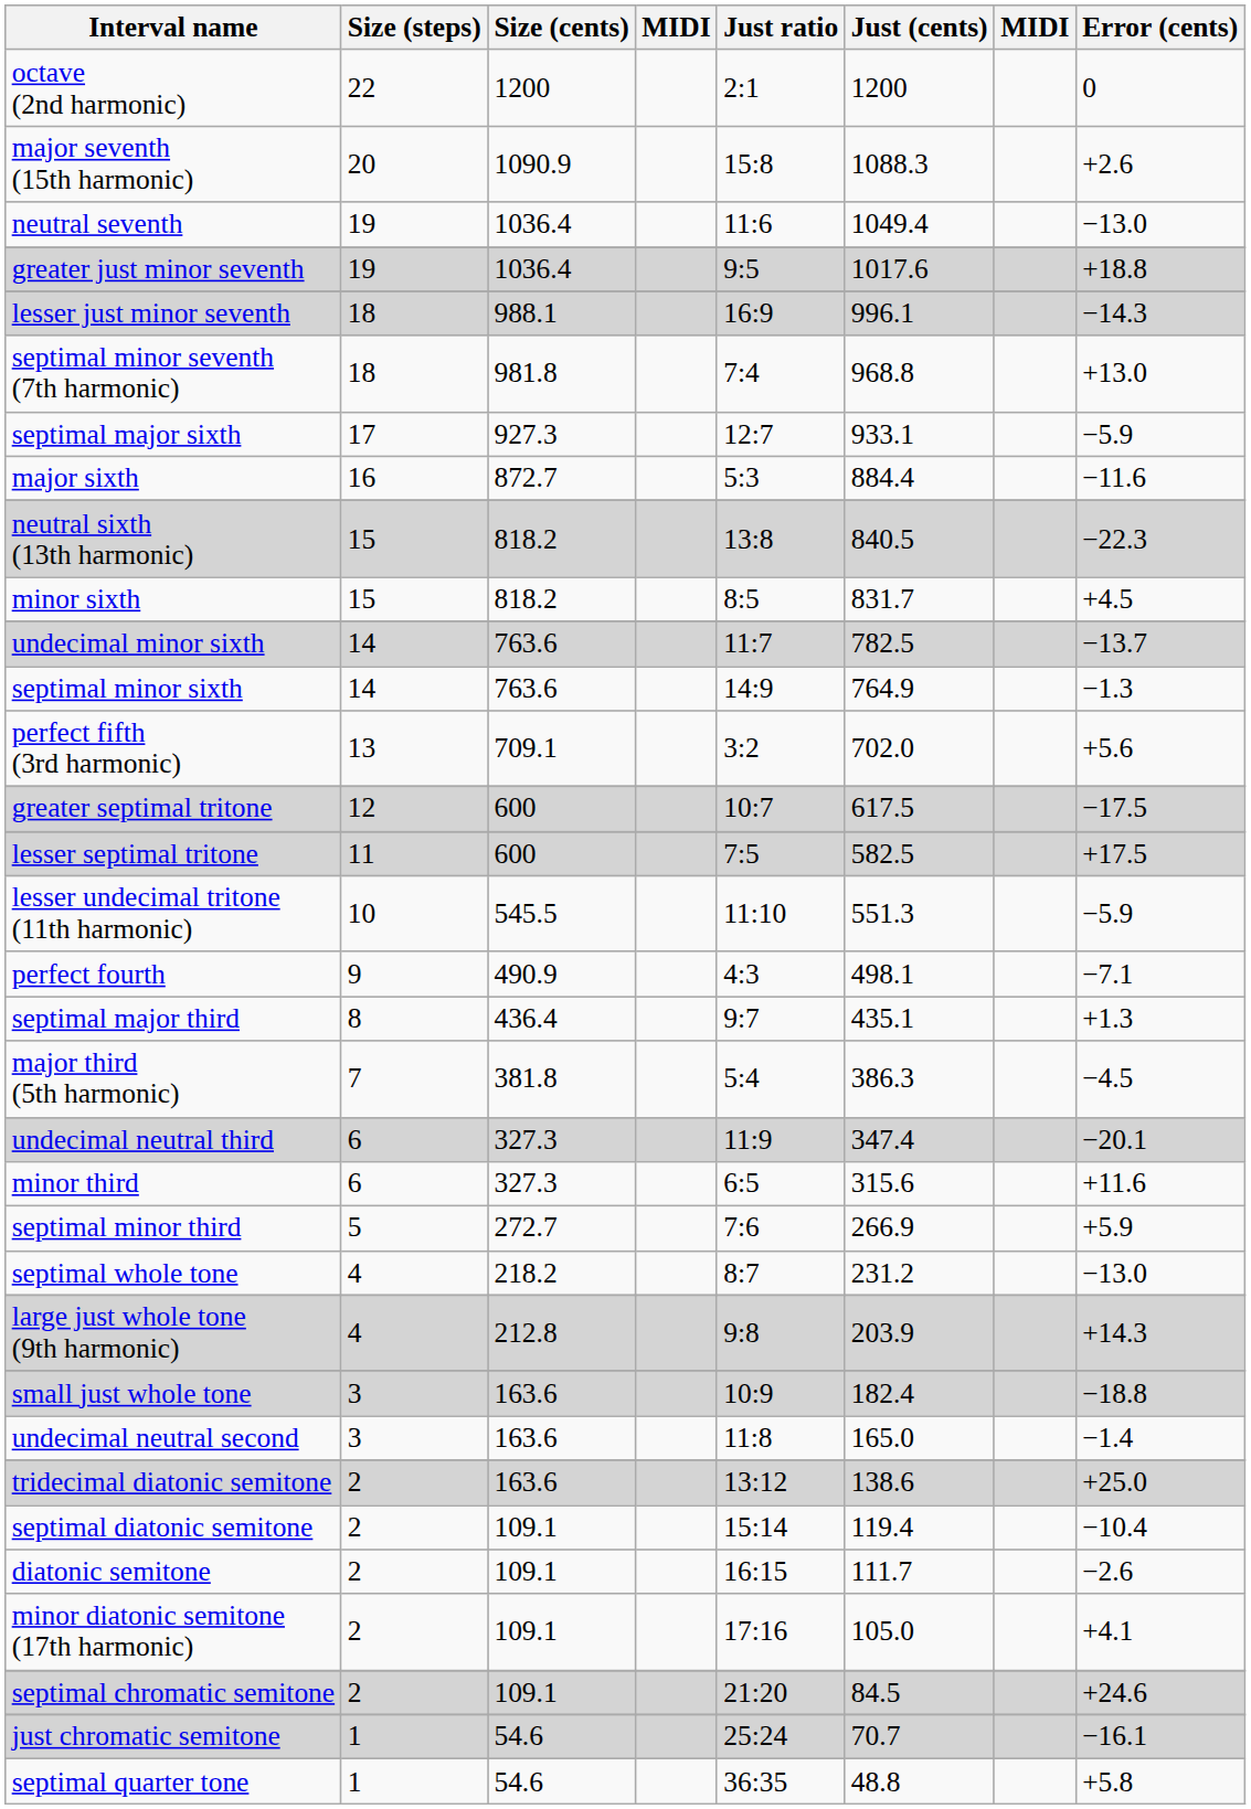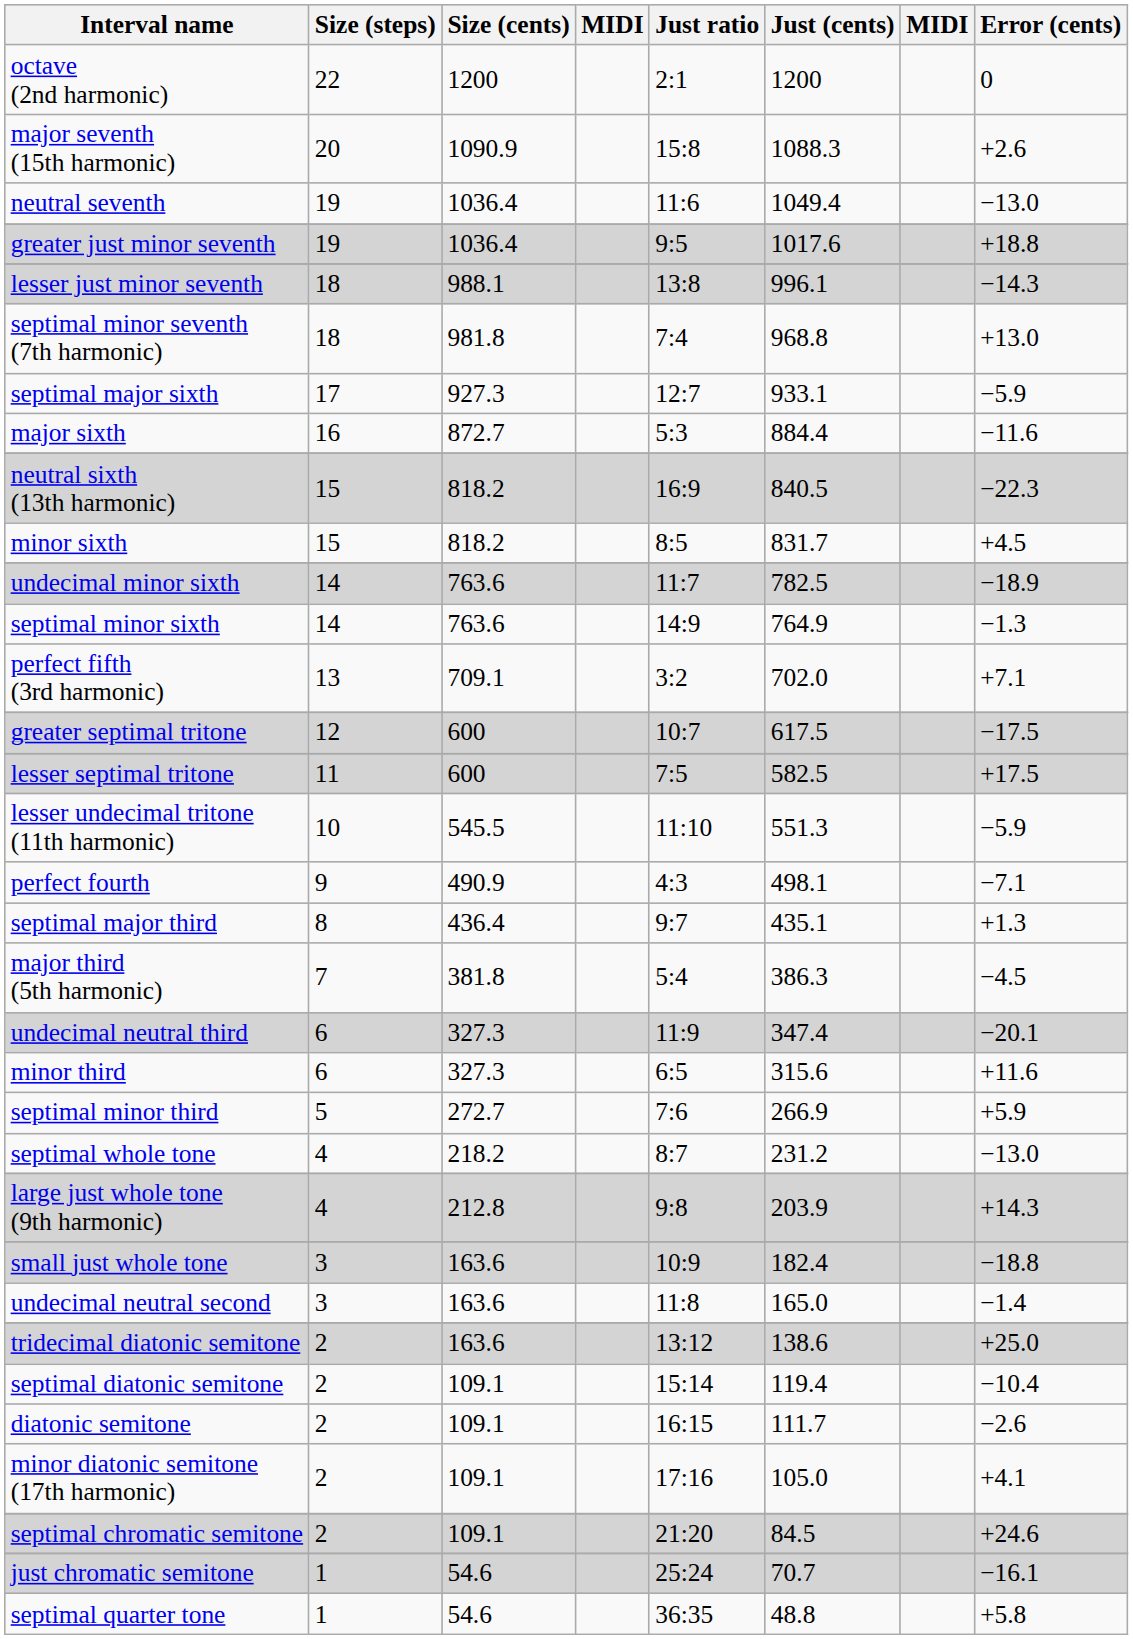 <table class="wikitable sortable center-all">
 <tr>
 <th>Interval name</th>
 <th>Size (steps)</th>
 <th>Size (cents)</th>
 <th>MIDI</th>
 <th>Just ratio</th>
 <th>Just (cents)</th>
 <th>MIDI</th>
 <th>Error (cents)</th>
 </tr>
 <tr>
 <td><a href='#'>octave</a><br>(2nd harmonic)</td>
 <td>22</td>
 <td>1200</td>
 <td></td>
 <td>2:1</td>
 <td>1200</td>
 <td></td>
 <td>0</td>
 </tr>
 <tr>
 <td><a href='#'>major seventh</a><br>(15th harmonic)</td>
 <td>20</td>
 <td>1090.9</td>
 <td></td>
 <td>15:8</td>
 <td>1088.3</td>
 <td></td>
 <td>+2.6</td>
 </tr>
 <tr>
 <td><a href='#'>neutral seventh</a></td>
 <td>19</td>
 <td>1036.4</td>
 <td></td>
 <td>11:6</td>
 <td>1049.4</td>
 <td></td>
 <td>−13.0</td>
 </tr>
 <tr>
 </tr>
 <tr style="background-color: #D4D4D4">
 <td><a href='#'>greater just minor seventh</a></td>
 <td>19</td>
 <td>1036.4</td>
 <td></td>
 <td>9:5</td>
 <td>1017.6</td>
 <td></td>
 <td>+18.8</td>
 </tr>
 <tr>
 </tr>
 <tr style="background-color: #D4D4D4">
 <td><a href='#'>lesser just minor seventh</a></td>
 <td>18</td>
 <td>988.1</td>
 <td></td>
-<td>16:9</td>
+<td>13:8</td>
 <td>996.1</td>
 <td></td>
 <td>−14.3</td>
 </tr>
 <tr>
 <td><a href='#'>septimal minor seventh</a><br>(7th harmonic)</td>
 <td>18</td>
 <td>981.8</td>
 <td></td>
 <td>7:4</td>
 <td>968.8</td>
 <td></td>
 <td>+13.0</td>
 </tr>
 <tr>
 <td><a href='#'>septimal major sixth</a></td>
 <td>17</td>
 <td>927.3</td>
 <td></td>
 <td>12:7</td>
 <td>933.1</td>
 <td></td>
 <td>−5.9</td>
 </tr>
 <tr>
 <td><a href='#'>major sixth</a></td>
 <td>16</td>
 <td>872.7</td>
 <td></td>
 <td>5:3</td>
 <td>884.4</td>
 <td></td>
 <td>−11.6</td>
 </tr>
 <tr>
 </tr>
 <tr style="background-color: #D4D4D4">
 <td><a href='#'>neutral sixth</a><br>(13th harmonic)</td>
 <td>15</td>
 <td>818.2</td>
 <td></td>
-<td>13:8</td>
+<td>16:9</td>
 <td>840.5</td>
 <td></td>
 <td>−22.3</td>
 </tr>
 <tr>
 <td><a href='#'>minor sixth</a></td>
 <td>15</td>
 <td>818.2</td>
 <td></td>
 <td>8:5</td>
 <td>831.7</td>
 <td></td>
 <td>+4.5</td>
 </tr>
 <tr>
 </tr>
 <tr style="background-color: #D4D4D4">
 <td><a href='#'>undecimal minor sixth</a></td>
 <td>14</td>
 <td>763.6</td>
 <td></td>
 <td>11:7</td>
 <td>782.5</td>
 <td></td>
-<td>−13.7</td>
+<td>−18.9</td>
 </tr>
 <tr>
 <td><a href='#'>septimal minor sixth</a></td>
 <td>14</td>
 <td>763.6</td>
 <td></td>
 <td>14:9</td>
 <td>764.9</td>
 <td></td>
 <td>−1.3</td>
 </tr>
 <tr>
 <td><a href='#'>perfect fifth</a><br>(3rd harmonic)</td>
 <td>13</td>
 <td>709.1</td>
 <td></td>
 <td>3:2</td>
 <td>702.0</td>
 <td></td>
-<td>+5.6</td>
+<td>+7.1</td>
 </tr>
 <tr>
 </tr>
 <tr style="background-color: #D4D4D4">
 <td><a href='#'>greater septimal tritone</a></td>
 <td>12</td>
 <td>600</td>
 <td></td>
 <td>10:7</td>
 <td>617.5</td>
 <td></td>
 <td>−17.5</td>
 </tr>
 <tr>
 </tr>
 <tr style="background-color: #D4D4D4">
 <td><a href='#'>lesser septimal tritone</a></td>
 <td>11</td>
 <td>600</td>
 <td></td>
 <td>7:5</td>
 <td>582.5</td>
 <td></td>
 <td>+17.5</td>
 </tr>
 <tr>
 <td><a href='#'>lesser undecimal tritone</a><br>(11th harmonic)</td>
 <td>10</td>
 <td>545.5</td>
 <td></td>
 <td>11:10</td>
 <td>551.3</td>
 <td></td>
 <td>−5.9</td>
 </tr>
 <tr>
 <td><a href='#'>perfect fourth</a></td>
 <td>9</td>
 <td>490.9</td>
 <td></td>
 <td>4:3</td>
 <td>498.1</td>
 <td></td>
 <td>−7.1</td>
 </tr>
 <tr>
 <td><a href='#'>septimal major third</a></td>
 <td>8</td>
 <td>436.4</td>
 <td></td>
 <td>9:7</td>
 <td>435.1</td>
 <td></td>
 <td>+1.3</td>
 </tr>
 <tr>
 <td><a href='#'>major third</a><br>(5th harmonic)</td>
 <td>7</td>
 <td>381.8</td>
 <td></td>
 <td>5:4</td>
 <td>386.3</td>
 <td></td>
 <td>−4.5</td>
 </tr>
 <tr style="background-color: #D4D4D4;">
 <td><a href='#'>undecimal neutral third</a></td>
 <td>6</td>
 <td>327.3</td>
 <td></td>
 <td>11:9</td>
 <td>347.4</td>
 <td></td>
 <td>−20.1</td>
 </tr>
 <tr>
 <td><a href='#'>minor third</a></td>
 <td>6</td>
 <td>327.3</td>
 <td></td>
 <td>6:5</td>
 <td>315.6</td>
 <td></td>
 <td>+11.6</td>
 </tr>
 <tr>
 <td><a href='#'>septimal minor third</a></td>
 <td>5</td>
 <td>272.7</td>
 <td></td>
 <td>7:6</td>
 <td>266.9</td>
 <td></td>
 <td>+5.9</td>
 </tr>
 <tr>
 <td><a href='#'>septimal whole tone</a></td>
 <td>4</td>
 <td>218.2</td>
 <td></td>
 <td>8:7</td>
 <td>231.2</td>
 <td></td>
 <td>−13.0</td>
 </tr>
 <tr>
 </tr>
 <tr style="background-color: #D4D4D4">
 <td><a href='#'>large just whole tone</a><br>(9th harmonic)</td>
 <td>4</td>
 <td>212.8</td>
 <td></td>
 <td>9:8</td>
 <td>203.9</td>
 <td></td>
 <td>+14.3</td>
 </tr>
 <tr>
 </tr>
 <tr style="background-color: #D4D4D4">
 <td><a href='#'>small just whole tone</a></td>
 <td>3</td>
 <td>163.6</td>
 <td></td>
 <td>10:9</td>
 <td>182.4</td>
 <td></td>
 <td>−18.8</td>
 </tr>
 <tr>
 <td><a href='#'>undecimal neutral second</a></td>
 <td>3</td>
 <td>163.6</td>
 <td></td>
 <td>11:8</td>
 <td>165.0</td>
 <td></td>
 <td>−1.4</td>
 </tr>
 <tr>
 </tr>
 <tr style="background-color: #D4D4D4">
 <td><a href='#'>tridecimal diatonic semitone</a></td>
 <td>2</td>
 <td>163.6</td>
 <td></td>
 <td>13:12</td>
 <td>138.6</td>
 <td></td>
 <td>+25.0</td>
 </tr>
 <tr>
 <td><a href='#'>septimal diatonic semitone</a></td>
 <td>2</td>
 <td>109.1</td>
 <td></td>
 <td>15:14</td>
 <td>119.4</td>
 <td></td>
 <td>−10.4</td>
 </tr>
 <tr>
 <td><a href='#'>diatonic semitone</a></td>
 <td>2</td>
 <td>109.1</td>
 <td></td>
 <td>16:15</td>
 <td>111.7</td>
 <td></td>
 <td>−2.6</td>
 </tr>
 <tr>
 <td><a href='#'>minor diatonic semitone</a><br>(17th harmonic)</td>
 <td>2</td>
 <td>109.1</td>
 <td></td>
 <td>17:16</td>
 <td>105.0</td>
 <td></td>
 <td>+4.1</td>
 </tr>
 <tr>
 </tr>
 <tr style="background-color: #D4D4D4">
 <td><a href='#'>septimal chromatic semitone</a></td>
 <td>2</td>
 <td>109.1</td>
 <td></td>
 <td>21:20</td>
 <td>84.5</td>
 <td></td>
 <td>+24.6</td>
 </tr>
 <tr>
 </tr>
 <tr style="background-color: #D4D4D4">
 <td><a href='#'>just chromatic semitone</a></td>
 <td>1</td>
 <td>54.6</td>
 <td></td>
 <td>25:24</td>
 <td>70.7</td>
 <td></td>
 <td>−16.1</td>
 </tr>
 <tr>
 <td><a href='#'>septimal quarter tone</a></td>
 <td>1</td>
 <td>54.6</td>
 <td></td>
 <td>36:35</td>
 <td>48.8</td>
 <td></td>
 <td>+5.8</td>
 </tr>
 <tr>
 </tr>
 </table>
